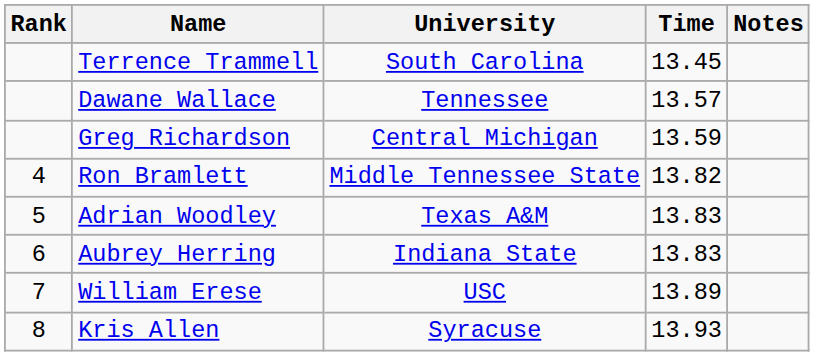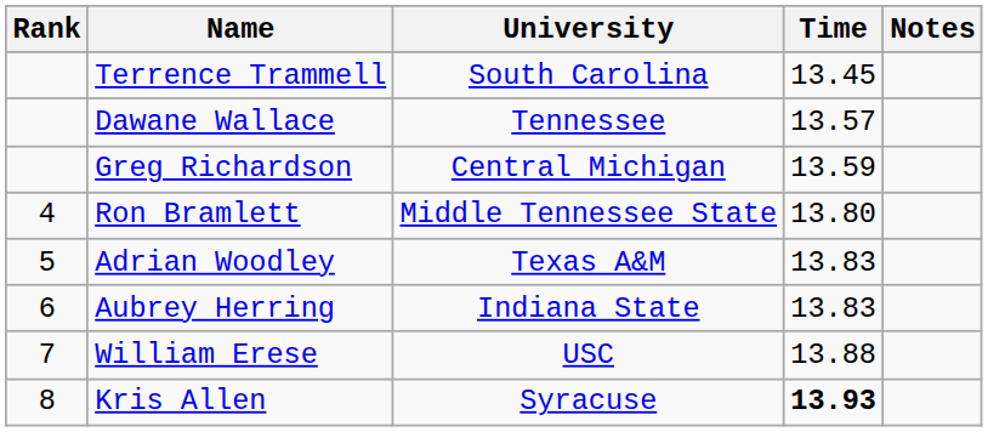 <table class="wikitable sortable" style="text-align:center">
 <tr>
 <th>Rank</th>
 <th>Name</th>
 <th>University</th>
 <th>Time</th>
 <th>Notes</th>
 </tr>
 <tr>
 <td></td>
 <td align=left><a href='#'>Terrence Trammell</a></td>
 <td><a href='#'>South Carolina</a></td>
 <td>13.45</td>
 <td></td>
 </tr>
 <tr>
 <td></td>
 <td align=left><a href='#'>Dawane Wallace</a></td>
 <td><a href='#'>Tennessee</a></td>
 <td>13.57</td>
 <td></td>
 </tr>
 <tr>
 <td></td>
 <td align=left><a href='#'>Greg Richardson</a></td>
 <td><a href='#'>Central Michigan</a></td>
 <td>13.59</td>
 <td></td>
 </tr>
 <tr>
 <td>4</td>
 <td align=left><a href='#'>Ron Bramlett</a></td>
 <td><a href='#'>Middle Tennessee State</a></td>
-<td>13.82</td>
+<td>13.80</td>
 <td></td>
 </tr>
 <tr>
 <td>5</td>
 <td align=left><a href='#'>Adrian Woodley</a> </td>
 <td><a href='#'>Texas A&M</a></td>
 <td>13.83</td>
 <td></td>
 </tr>
 <tr>
 <td>6</td>
 <td align=left><a href='#'>Aubrey Herring</a></td>
 <td><a href='#'>Indiana State</a></td>
 <td>13.83</td>
 <td></td>
 </tr>
 <tr>
 <td>7</td>
 <td align=left><a href='#'>William Erese</a> </td>
 <td><a href='#'>USC</a></td>
-<td>13.89</td>
+<td>13.88</td>
 <td></td>
 </tr>
 <tr>
 <td>8</td>
 <td align=left><a href='#'>Kris Allen</a></td>
 <td><a href='#'>Syracuse</a></td>
-<td>13.93</td>
+<td><strong>13.93</strong></td>
 <td></td>
 </tr>
 </table>
